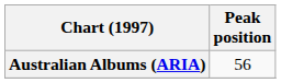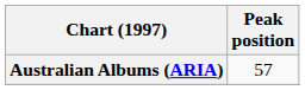 <table class="wikitable sortable plainrowheaders" style="text-align:center">
 <tr>
 <th scope="col">Chart (1997)</th>
 <th scope="col">Peak<br>position</th>
 </tr>
 <tr>
 <th scope="row">Australian Albums (<a href='#'>ARIA</a>)</th>
-<td>56</td>
+<td>57</td>
 </tr>
 <tr>
 </tr>
 <tr>
 </tr>
 <tr>
 </tr>
 </table>
